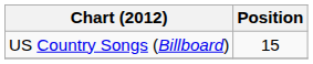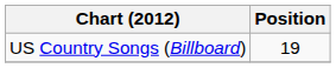 <table class="wikitable sortable">
 <tr>
 <th scope="col">Chart (2012)</th>
 <th scope="col">Position</th>
 </tr>
 <tr>
 <td>US <a href='#'>Country Songs</a> (<em><a href='#'>Billboard</a></em>)</td>
-<td align="center">15</td>
+<td align="center">19</td>
 </tr>
 <tr>
 </tr>
 </table>
